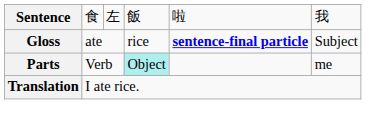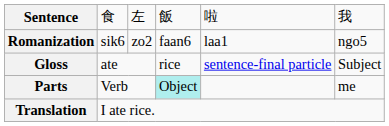 <table class="wikitable">
 <tr>
 <th>Sentence</th>
 <td>食</td>
 <td>左</td>
 <td>飯</td>
 <td>啦</td>
 <td>我</td>
 </tr>
 <tr>
+<th>Romanization</th>
+<td>sik6</td>
+<td>zo2</td>
+<td>faan6</td>
+<td>laa1</td>
+<td>ngo5</td>
+</tr>
+<tr>
 <th>Gloss</th>
 <td colspan="2">ate</td>
 <td>rice</td>
-<td><strong><a href='#'>sentence-final particle</a></strong></td>
+<td><a href='#'>sentence-final particle</a></td>
 <td>Subject</td>
 </tr>
 <tr>
 <th>Parts</th>
 <td colspan="2">Verb</td>
 <td style="background: paleturquoise;">Object</td>
 <td></td>
 <td>me</td>
 </tr>
 <tr>
 <th>Translation</th>
 <td colspan="5">I ate rice.</td>
 </tr>
 </table>
